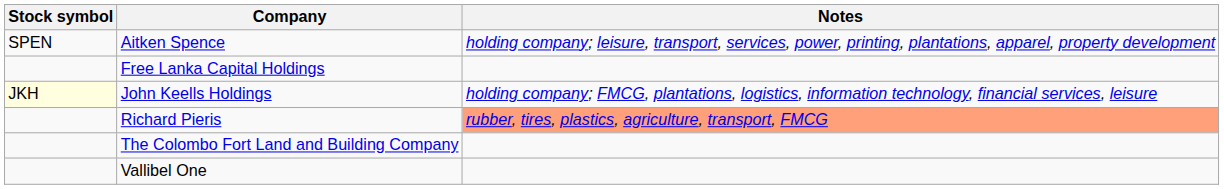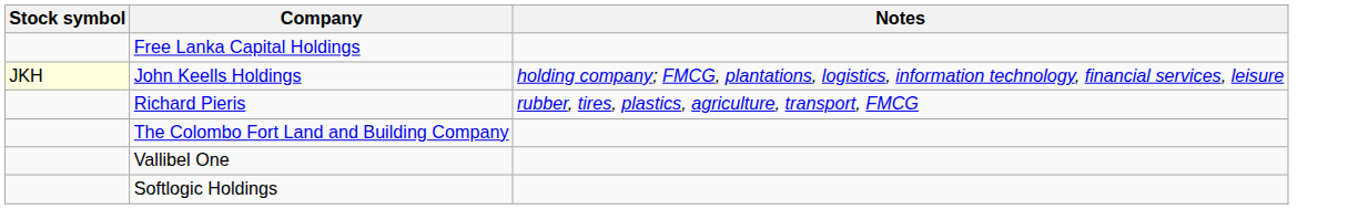 <table class="wikitable">
 <tr>
 <th>Stock symbol</th>
 <th>Company</th>
 <th>Notes</th>
-</tr>
-<tr>
-<td>SPEN</td>
-<td><a href='#'>Aitken Spence</a></td>
-<td><em><a href='#'>holding company</a>; <a href='#'>leisure</a>, <a href='#'>transport</a>, <a href='#'>services</a>, <a href='#'>power</a>, <a href='#'>printing</a>, <a href='#'>plantations</a>, <a href='#'>apparel</a>, <a href='#'>property development</a></em></td>
 </tr>
 <tr>
 <td></td>
 <td><a href='#'>Free Lanka Capital Holdings</a></td>
 <td></td>
 </tr>
 <tr>
 <td style="background: lightyellow;">JKH</td>
 <td><a href='#'>John Keells Holdings</a></td>
 <td><em><a href='#'>holding company</a>; <a href='#'>FMCG</a>, <a href='#'>plantations</a>, <a href='#'>logistics</a>, <a href='#'>information technology</a>, <a href='#'>financial services</a>, <a href='#'>leisure</a></em></td>
 </tr>
 <tr>
 <td></td>
 <td><a href='#'>Richard Pieris</a></td>
-<td style="background: lightsalmon;"><em><a href='#'>rubber</a>, <a href='#'>tires</a>, <a href='#'>plastics</a>, <a href='#'>agriculture</a>, <a href='#'>transport</a>, <a href='#'>FMCG</a></em></td>
+<td><em><a href='#'>rubber</a>, <a href='#'>tires</a>, <a href='#'>plastics</a>, <a href='#'>agriculture</a>, <a href='#'>transport</a>, <a href='#'>FMCG</a></em></td>
 </tr>
 <tr>
 <td></td>
 <td><a href='#'>The Colombo Fort Land and Building Company</a></td>
 <td></td>
 </tr>
 <tr>
 <td></td>
 <td>Vallibel One</td>
 <td></td>
 </tr>
+<tr>
+<td></td>
+<td>Softlogic Holdings</td>
+<td></td>
+</tr>
 </table>
